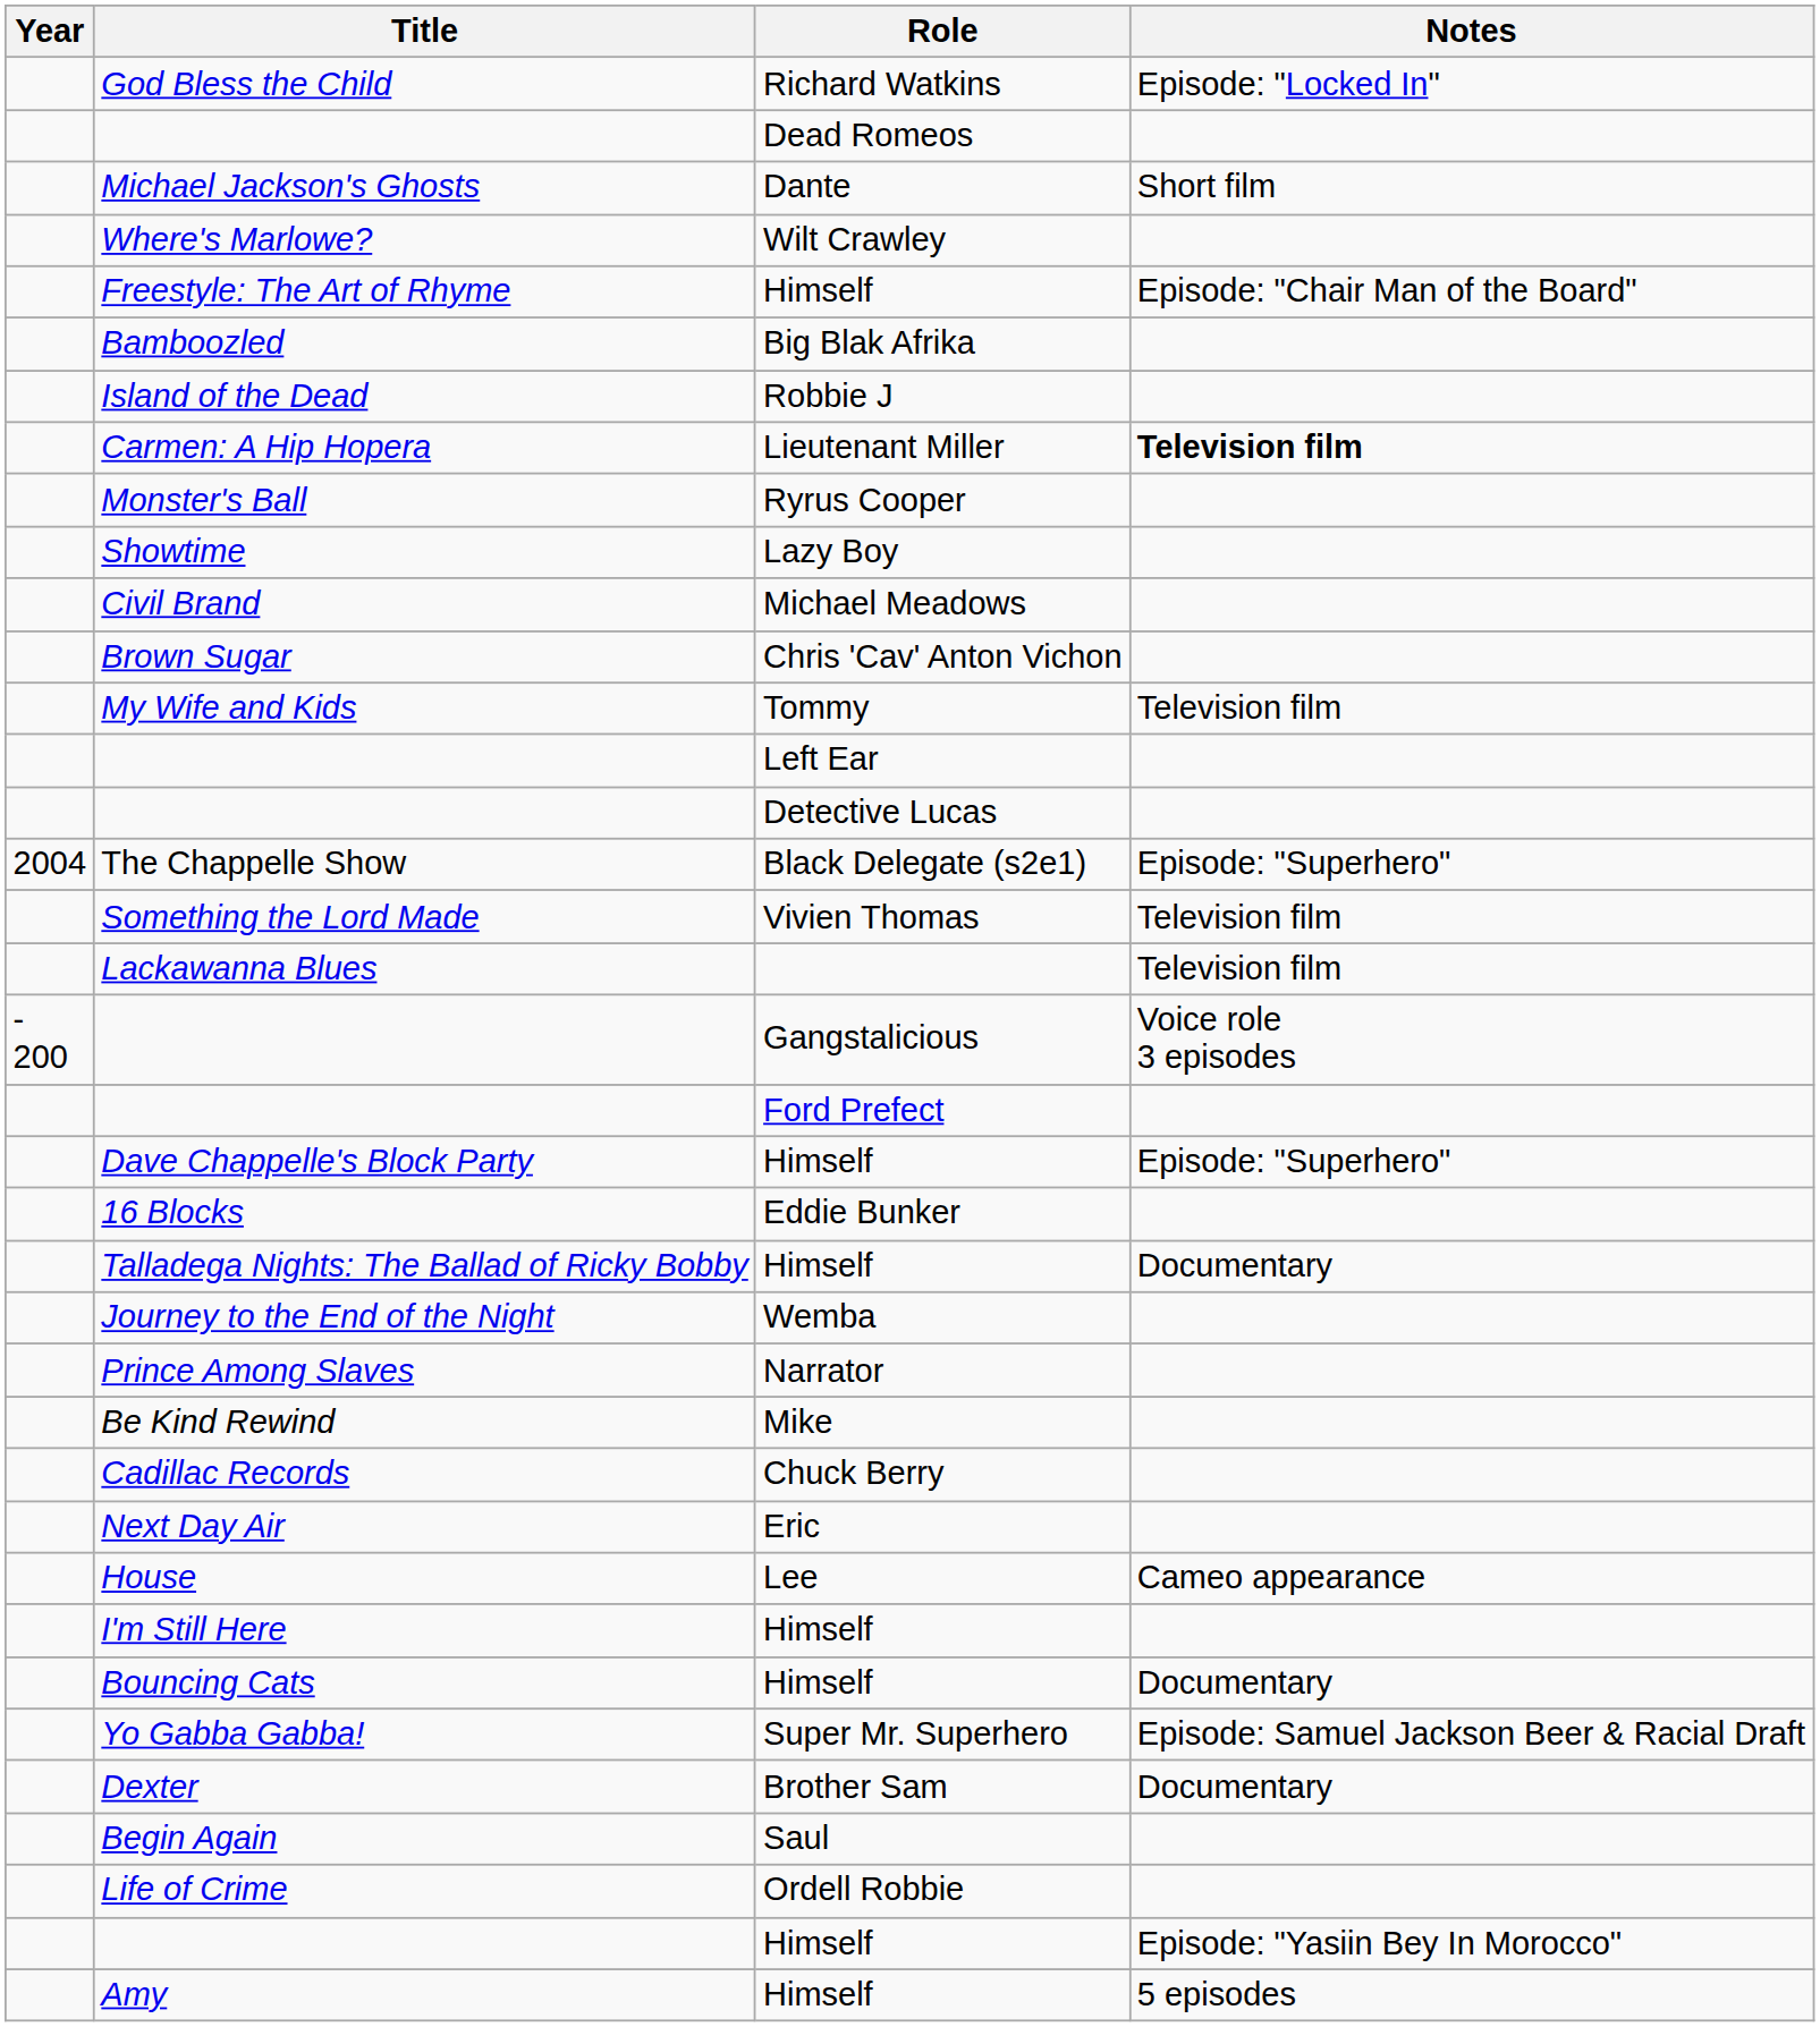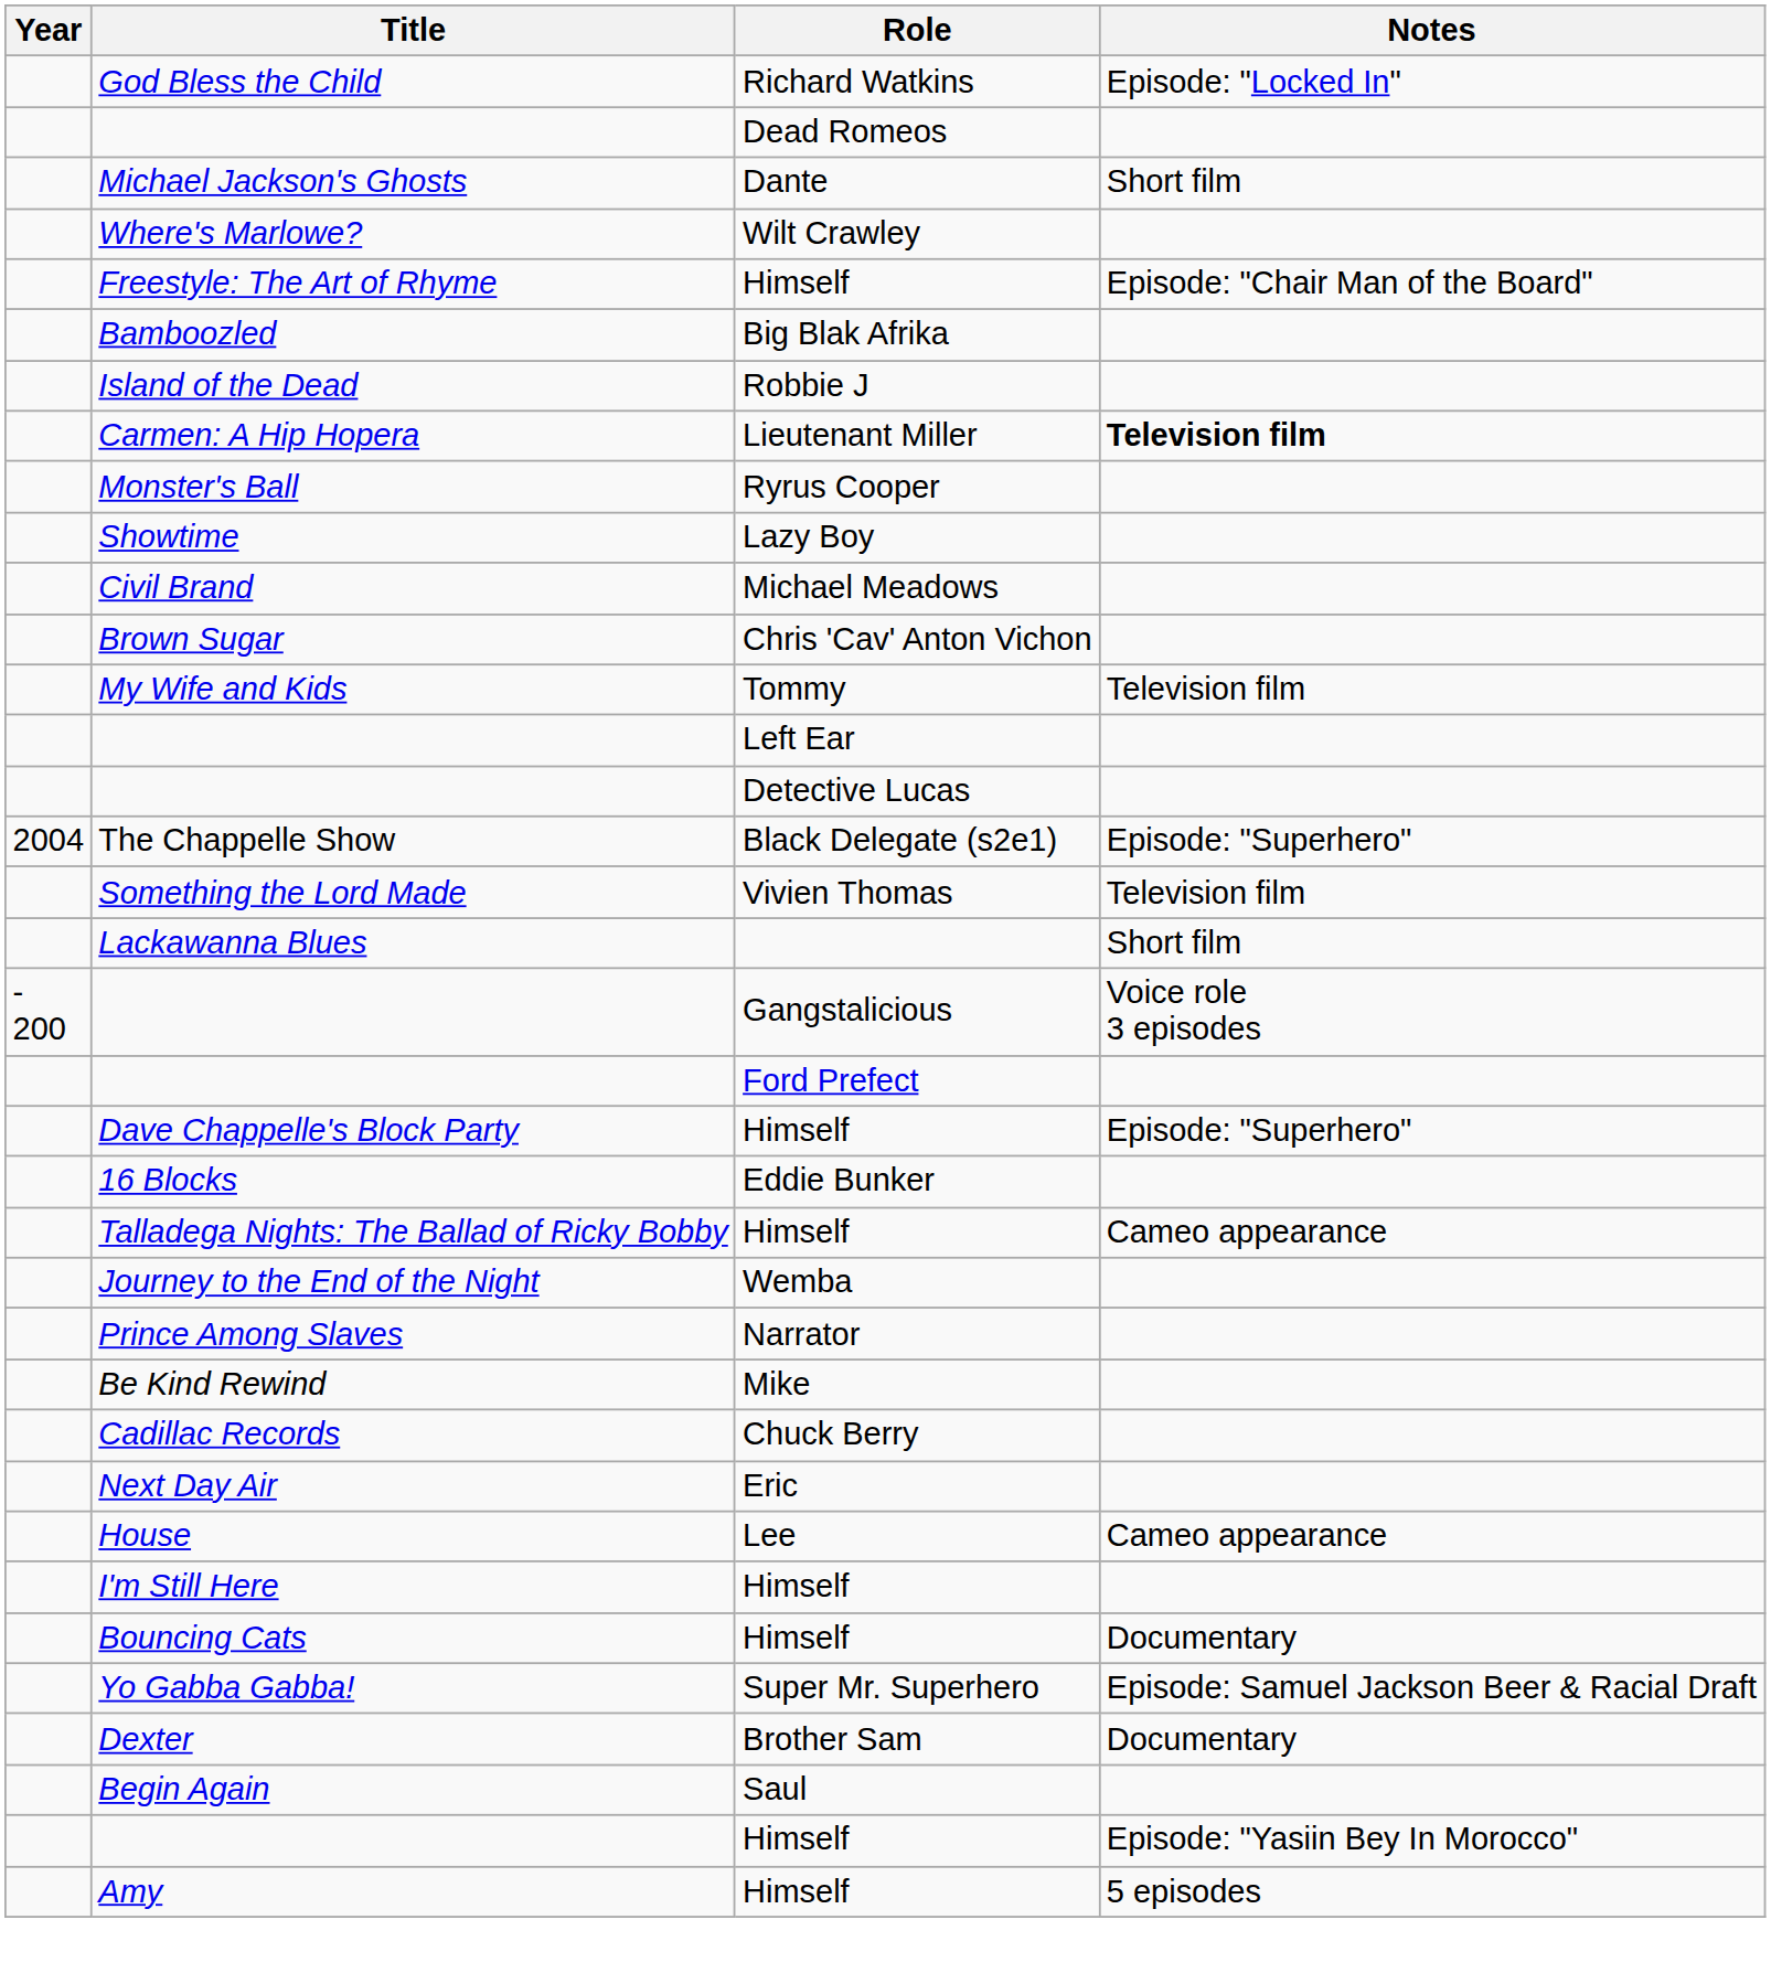 <table class="wikitable sortable">
 <tr>
 <th>Year</th>
 <th>Title</th>
 <th>Role</th>
 <th scope="col" class="unsortable">Notes</th>
 </tr>
 <tr>
 <td></td>
 <td><em><a href='#'>God Bless the Child</a></em></td>
 <td>Richard Watkins</td>
 <td>Episode: "<a href='#'>Locked In</a>"</td>
 </tr>
 <tr>
 <td></td>
 <td><em></em></td>
 <td>Dead Romeos</td>
 <td></td>
 </tr>
 <tr>
 <td></td>
 <td><em><a href='#'>Michael Jackson's Ghosts</a></em></td>
 <td>Dante</td>
 <td>Short film</td>
 </tr>
 <tr>
 <td></td>
 <td><em><a href='#'>Where's Marlowe?</a></em></td>
 <td>Wilt Crawley</td>
 <td></td>
 </tr>
 <tr>
 <td></td>
 <td><em><a href='#'>Freestyle: The Art of Rhyme</a></em></td>
 <td>Himself</td>
 <td>Episode: "Chair Man of the Board"</td>
 </tr>
 <tr>
 <td></td>
 <td><em><a href='#'>Bamboozled</a></em></td>
 <td>Big Blak Afrika</td>
 <td></td>
 </tr>
 <tr>
 <td></td>
 <td><em><a href='#'>Island of the Dead</a></em></td>
 <td>Robbie J</td>
 <td></td>
 </tr>
 <tr>
 <td></td>
 <td><em><a href='#'>Carmen: A Hip Hopera</a></em></td>
 <td>Lieutenant Miller</td>
 <td><strong>Television film</strong></td>
 </tr>
 <tr>
 <td></td>
 <td><em><a href='#'>Monster's Ball</a></em></td>
 <td>Ryrus Cooper</td>
 <td></td>
 </tr>
 <tr>
 <td></td>
 <td><em><a href='#'>Showtime</a></em></td>
 <td>Lazy Boy</td>
 <td></td>
 </tr>
 <tr>
 <td></td>
 <td><em><a href='#'>Civil Brand</a></em></td>
 <td>Michael Meadows</td>
 <td></td>
 </tr>
 <tr>
 <td></td>
 <td><em><a href='#'>Brown Sugar</a></em></td>
 <td>Chris 'Cav' Anton Vichon</td>
 <td></td>
 </tr>
 <tr>
 <td></td>
 <td><em><a href='#'>My Wife and Kids</a></em></td>
 <td>Tommy</td>
 <td>Television film</td>
 </tr>
 <tr>
 <td></td>
 <td><em></em></td>
 <td>Left Ear</td>
 <td></td>
 </tr>
 <tr>
 <td></td>
 <td><em></em></td>
 <td>Detective Lucas</td>
 <td></td>
 </tr>
 <tr>
 <td>2004</td>
 <td>The Chappelle Show</td>
 <td>Black Delegate (s2e1)</td>
 <td>Episode: "Superhero"</td>
 </tr>
 <tr>
 <td></td>
 <td><em><a href='#'>Something the Lord Made</a></em></td>
 <td>Vivien Thomas</td>
 <td>Television film</td>
 </tr>
 <tr>
 <td></td>
 <td><em><a href='#'>Lackawanna Blues</a></em></td>
 <td></td>
-<td>Television film</td>
+<td>Short film</td>
 </tr>
 <tr>
 <td>-<br>200</td>
 <td><em></em></td>
 <td>Gangstalicious</td>
 <td>Voice role<br>3 episodes</td>
 </tr>
 <tr>
 <td></td>
 <td><em></em></td>
 <td><a href='#'>Ford Prefect</a></td>
 <td></td>
 </tr>
 <tr>
 <td></td>
 <td><em><a href='#'>Dave Chappelle's Block Party</a></em></td>
 <td>Himself</td>
 <td>Episode: "Superhero"</td>
 </tr>
 <tr>
 <td></td>
 <td><em><a href='#'>16 Blocks</a></em></td>
 <td>Eddie Bunker</td>
 <td></td>
 </tr>
 <tr>
 <td></td>
 <td><em><a href='#'>Talladega Nights: The Ballad of Ricky Bobby</a></em></td>
 <td>Himself</td>
-<td>Documentary</td>
+<td>Cameo appearance</td>
 </tr>
 <tr>
 <td></td>
 <td><em><a href='#'>Journey to the End of the Night</a></em></td>
 <td>Wemba</td>
 <td></td>
 </tr>
 <tr>
 <td></td>
 <td><em><a href='#'>Prince Among Slaves</a></em></td>
 <td>Narrator</td>
 <td></td>
 </tr>
 <tr>
 <td></td>
 <td><em>Be Kind Rewind</em></td>
 <td>Mike</td>
 <td></td>
 </tr>
 <tr>
 <td></td>
 <td><em><a href='#'>Cadillac Records</a></em></td>
 <td>Chuck Berry</td>
 <td></td>
 </tr>
 <tr>
 <td></td>
 <td><em><a href='#'>Next Day Air</a></em></td>
 <td>Eric</td>
 <td></td>
 </tr>
 <tr>
 <td></td>
 <td><em><a href='#'>House</a></em></td>
 <td>Lee</td>
 <td>Cameo appearance</td>
 </tr>
 <tr>
 <td></td>
 <td><em><a href='#'>I'm Still Here</a></em></td>
 <td>Himself</td>
 <td></td>
 </tr>
 <tr>
 <td></td>
 <td><em><a href='#'>Bouncing Cats</a></em></td>
 <td>Himself</td>
 <td>Documentary</td>
 </tr>
 <tr>
 <td></td>
 <td><em><a href='#'>Yo Gabba Gabba!</a></em></td>
 <td>Super Mr. Superhero</td>
 <td>Episode: Samuel Jackson Beer & Racial Draft</td>
 </tr>
 <tr>
 <td></td>
 <td><em><a href='#'>Dexter</a></em></td>
 <td>Brother Sam</td>
 <td>Documentary</td>
 </tr>
 <tr>
 <td></td>
 <td><em><a href='#'>Begin Again</a></em></td>
 <td>Saul</td>
 <td></td>
 </tr>
 <tr>
 <td></td>
-<td><em><a href='#'>Life of Crime</a></em></td>
-<td>Ordell Robbie</td>
-<td></td>
-</tr>
-<tr>
-<td></td>
 <td><em></em></td>
 <td>Himself</td>
 <td>Episode: "Yasiin Bey In Morocco"</td>
 </tr>
 <tr>
 <td></td>
 <td><em><a href='#'>Amy</a></em></td>
 <td>Himself</td>
 <td>5 episodes</td>
 </tr>
 </table>
